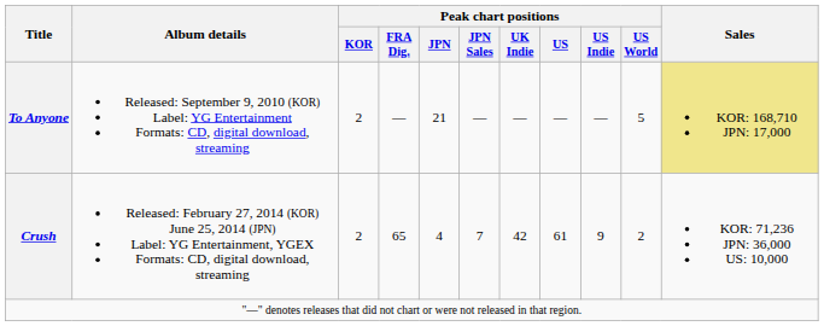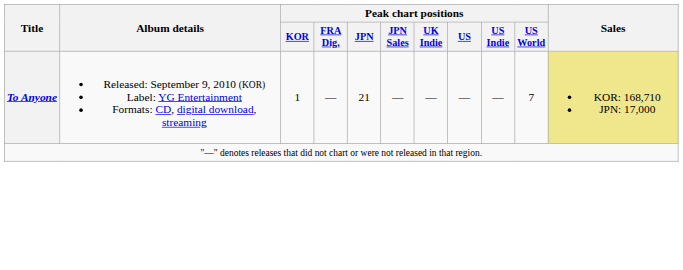 <table class="wikitable plainrowheaders" style="text-align:center;">
 <tr>
 <th rowspan="2">Title</th>
 <th rowspan="2" style="width:19em;">Album details</th>
 <th colspan="8">Peak chart positions</th>
 <th rowspan="2" style="width:11em;">Sales</th>
 </tr>
 <tr>
 <th scope="col" style="width:2.8em;font-size:90%;"><a href='#'>KOR</a><br></th>
 <th scope="col" style="width:2.8em;font-size:90%;"><a href='#'>FRA Dig.</a><br></th>
 <th scope="col" style="width:2.8em;font-size:90%;"><a href='#'>JPN</a><br></th>
 <th scope="col" style="width:2.8em;font-size:90%;"><a href='#'>JPN Sales</a><br></th>
 <th scope="col" style="width:2.8em;font-size:90%;"><a href='#'>UK Indie</a><br></th>
 <th scope="col" style="width:2.8em;font-size:90%;"><a href='#'>US</a><br></th>
 <th scope="col" style="width:2.8em;font-size:90%;"><a href='#'>US Indie</a><br></th>
 <th scope="col" style="width:2.8em;font-size:90%;"><a href='#'>US<br>World</a><br></th>
 </tr>
 <tr>
 <th scope="row"><em><a href='#'>To Anyone</a></em></th>
 <td><br><ul><li>Released: September 9, 2010 <small>(KOR)</small></li><li>Label: <a href='#'>YG Entertainment</a></li><li>Formats: <a href='#'>CD</a>, <a href='#'>digital download</a>, <a href='#'>streaming</a></li></ul></td>
-<td>2</td>
+<td>1</td>
 <td>—</td>
 <td>21</td>
 <td>—</td>
 <td>—</td>
 <td>—</td>
 <td>—</td>
-<td>5</td>
+<td>7</td>
 <td style="background: khaki;"><br><ul><li>KOR: 168,710</li><li>JPN: 17,000</li></ul></td>
-</tr>
-<tr>
-<th scope="row"><em><a href='#'>Crush</a></em></th>
-<td><br><ul><li>Released: February 27, 2014 <small>(KOR)</small><br>June 25, 2014 <small>(JPN)</small></li><li>Label: YG Entertainment, YGEX</li><li>Formats: CD, digital download, streaming</li></ul></td>
-<td>2</td>
-<td>65</td>
-<td>4</td>
-<td>7</td>
-<td>42</td>
-<td>61</td>
-<td>9</td>
-<td>2</td>
-<td><br><ul><li>KOR: 71,236</li><li>JPN: 36,000</li><li>US: 10,000</li></ul></td>
 </tr>
 <tr>
 <td colspan="11"><small>"—" denotes releases that did not chart or were not released in that region.</small></td>
 </tr>
 </table>
